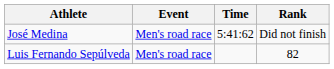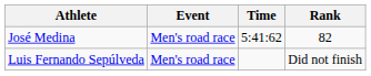 <table class=wikitable style="font-size:95%">
 <tr>
 <th>Athlete</th>
 <th>Event</th>
 <th>Time</th>
 <th>Rank</th>
 </tr>
 <tr align=center>
 <td align=left><a href='#'>José Medina</a></td>
 <td align=left><a href='#'>Men's road race</a></td>
 <td>5:41:62</td>
-<td>Did not finish</td>
+<td>82</td>
 </tr>
 <tr align=center>
 <td align=left><a href='#'>Luis Fernando Sepúlveda</a></td>
 <td align=left><a href='#'>Men's road race</a></td>
 <td></td>
-<td>82</td>
+<td>Did not finish</td>
 </tr>
 </table>
